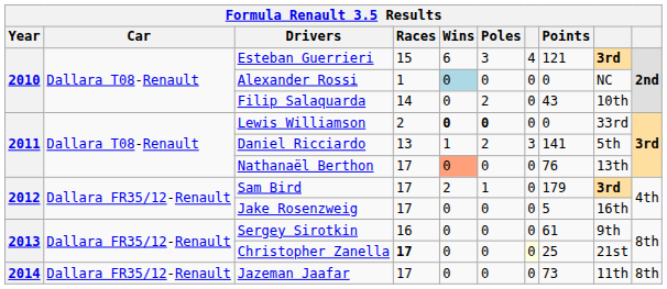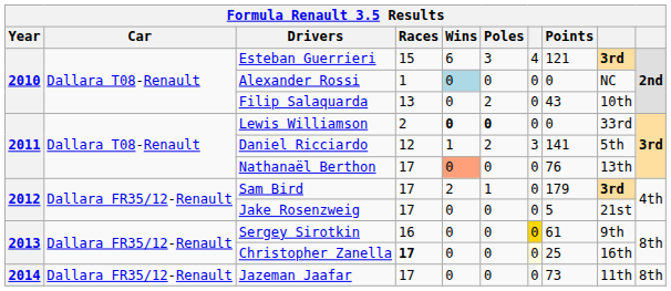 <table class="wikitable" style="font-size:95%">
 <tr>
 <th colspan=10><a href='#'>Formula Renault 3.5</a> Results</th>
 </tr>
 <tr>
 <th>Year</th>
 <th>Car</th>
 <th>Drivers</th>
 <th>Races</th>
 <th>Wins</th>
 <th>Poles</th>
 <th></th>
 <th>Points</th>
 <th></th>
 <th></th>
 </tr>
 <tr>
 <th rowspan=3><a href='#'>2010</a></th>
 <td rowspan=3><a href='#'>Dallara T08</a>-<a href='#'>Renault</a></td>
 <td> <a href='#'>Esteban Guerrieri</a></td>
 <td>15</td>
 <td>6</td>
 <td>3</td>
 <td>4</td>
 <td>121</td>
 <td style="background:#FFDF9F;"><strong>3rd</strong></td>
 <td rowspan=3 style="background:#DFDFDF;"><strong>2nd</strong></td>
 </tr>
 <tr>
 <td> <a href='#'>Alexander Rossi</a></td>
 <td>1</td>
 <td style="background: lightblue;">0</td>
 <td>0</td>
 <td>0</td>
 <td>0</td>
 <td>NC</td>
 </tr>
 <tr>
 <td> <a href='#'>Filip Salaquarda</a></td>
-<td>14</td>
+<td>13</td>
 <td>0</td>
 <td>2</td>
 <td>0</td>
 <td>43</td>
 <td>10th</td>
 </tr>
 <tr>
 <th rowspan=3><a href='#'>2011</a></th>
 <td rowspan=3><a href='#'>Dallara T08</a>-<a href='#'>Renault</a></td>
 <td> <a href='#'>Lewis Williamson</a></td>
 <td>2</td>
 <td><strong>0</strong></td>
 <td><strong>0</strong></td>
 <td>0</td>
 <td>0</td>
 <td>33rd</td>
 <td rowspan=3 style="background:#FFDF9F;"><strong>3rd</strong></td>
 </tr>
 <tr>
 <td> <a href='#'>Daniel Ricciardo</a></td>
-<td>13</td>
+<td>12</td>
 <td>1</td>
 <td>2</td>
 <td>3</td>
 <td>141</td>
 <td>5th</td>
 </tr>
 <tr>
 <td> <a href='#'>Nathanaël Berthon</a></td>
 <td>17</td>
 <td style="background: lightsalmon;">0</td>
 <td>0</td>
 <td>0</td>
 <td>76</td>
 <td>13th</td>
 </tr>
 <tr>
 <th rowspan=2><a href='#'>2012</a></th>
 <td rowspan=2><a href='#'>Dallara FR35/12</a>-<a href='#'>Renault</a></td>
 <td> <a href='#'>Sam Bird</a></td>
 <td>17</td>
 <td>2</td>
 <td>1</td>
 <td>0</td>
 <td>179</td>
 <td style="background:#FFDF9F;"><strong>3rd</strong></td>
 <td rowspan=2>4th</td>
 </tr>
 <tr>
 <td> <a href='#'>Jake Rosenzweig</a></td>
 <td>17</td>
 <td>0</td>
 <td>0</td>
 <td>0</td>
 <td>5</td>
-<td>16th</td>
+<td>21st</td>
 </tr>
 <tr>
 <th rowspan=2><a href='#'>2013</a></th>
 <td rowspan=2><a href='#'>Dallara FR35/12</a>-<a href='#'>Renault</a></td>
 <td> <a href='#'>Sergey Sirotkin</a></td>
 <td>16</td>
 <td>0</td>
 <td>0</td>
-<td>0</td>
+<td style="background: gold;">0</td>
 <td>61</td>
 <td>9th</td>
 <td rowspan=2>8th</td>
 </tr>
 <tr>
 <td> <a href='#'>Christopher Zanella</a></td>
 <td><strong>17</strong></td>
 <td>0</td>
 <td>0</td>
 <td style="background: lightyellow;">0</td>
 <td>25</td>
-<td>21st</td>
+<td>16th</td>
 </tr>
 <tr>
 <th><a href='#'>2014</a></th>
 <td><a href='#'>Dallara FR35/12</a>-<a href='#'>Renault</a></td>
 <td> <a href='#'>Jazeman Jaafar</a></td>
 <td>17</td>
 <td>0</td>
 <td>0</td>
 <td>0</td>
 <td>73</td>
 <td>11th</td>
 <td>8th</td>
 </tr>
 </table>
